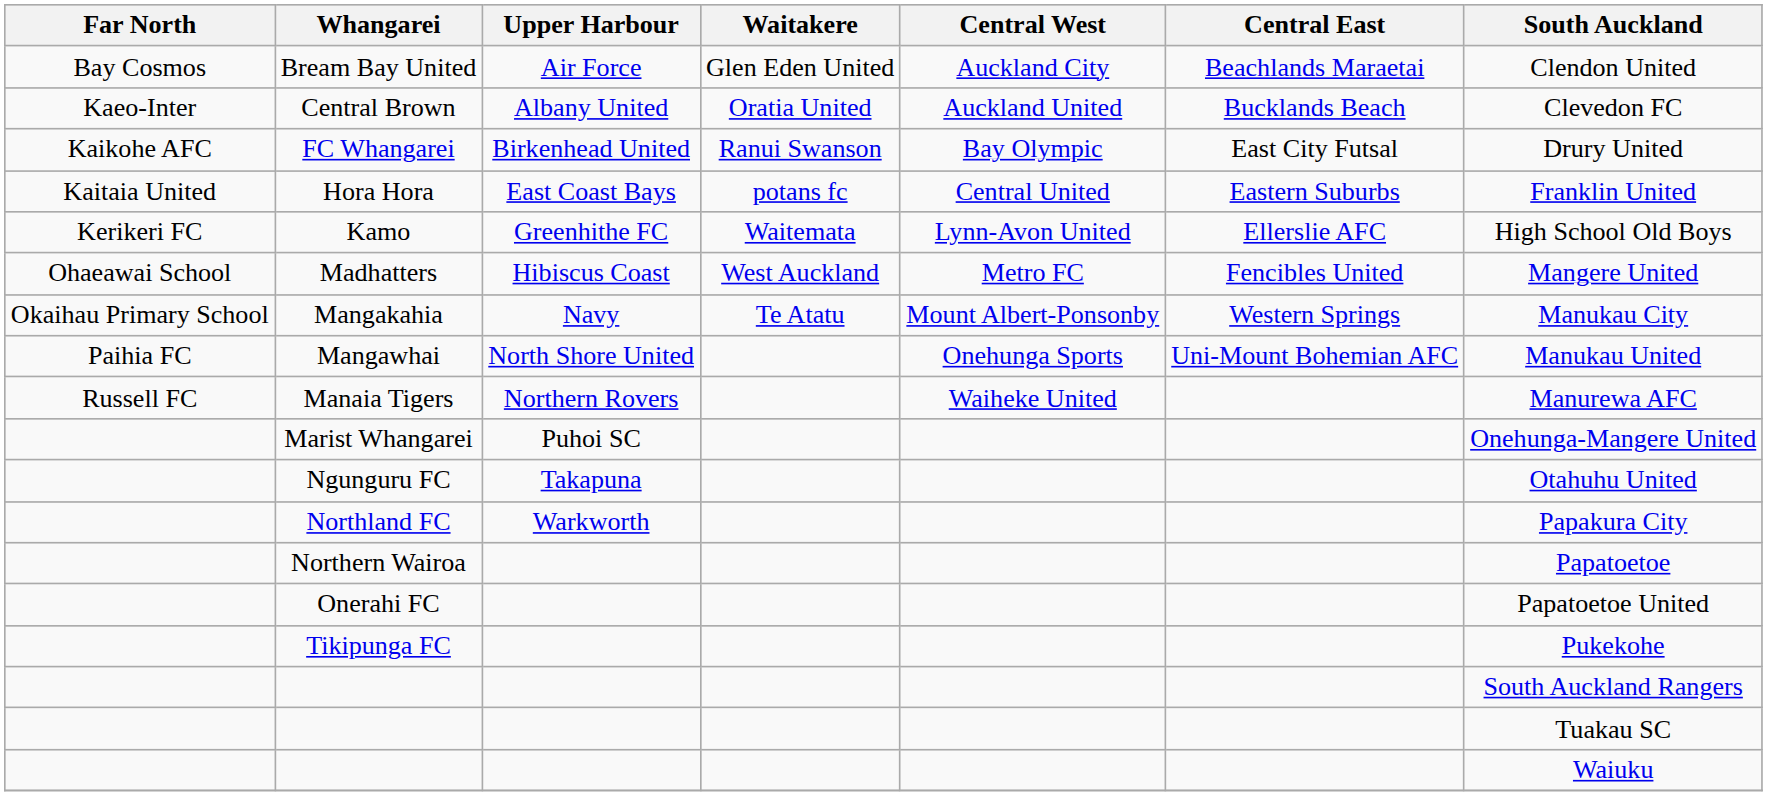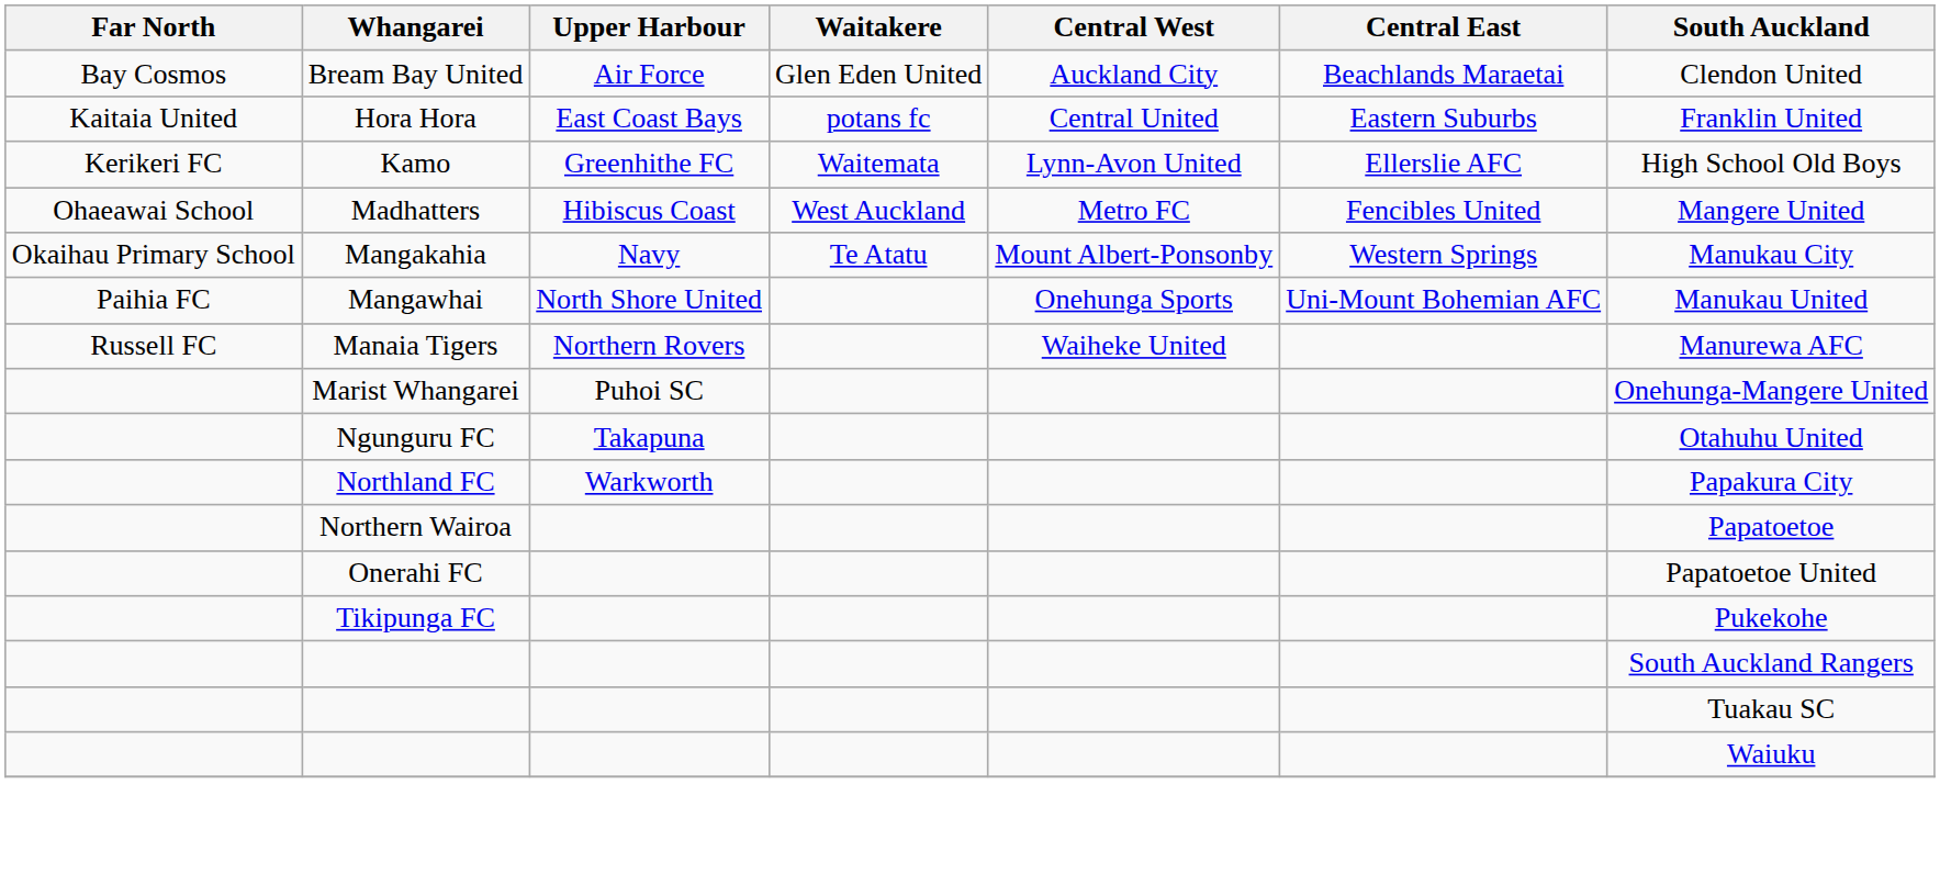 <table class="wikitable" style="text-align: center">
 <tr>
 <th>Far North</th>
 <th>Whangarei</th>
 <th>Upper Harbour</th>
 <th>Waitakere</th>
 <th>Central West</th>
 <th>Central East</th>
 <th>South Auckland</th>
 </tr>
 <tr>
 <td>Bay Cosmos</td>
 <td>Bream Bay United</td>
 <td><a href='#'>Air Force</a></td>
 <td>Glen Eden United</td>
 <td><a href='#'>Auckland City</a></td>
 <td><a href='#'>Beachlands Maraetai</a></td>
 <td>Clendon United</td>
-</tr>
-<tr>
-<td>Kaeo-Inter</td>
-<td>Central Brown</td>
-<td><a href='#'>Albany United</a></td>
-<td><a href='#'>Oratia United</a></td>
-<td><a href='#'>Auckland United</a></td>
-<td><a href='#'>Bucklands Beach</a></td>
-<td>Clevedon FC</td>
-</tr>
-<tr>
-<td>Kaikohe AFC</td>
-<td><a href='#'>FC Whangarei</a></td>
-<td><a href='#'>Birkenhead United</a></td>
-<td><a href='#'>Ranui Swanson</a></td>
-<td><a href='#'>Bay Olympic</a></td>
-<td>East City Futsal</td>
-<td>Drury United</td>
 </tr>
 <tr>
 <td>Kaitaia United</td>
 <td>Hora Hora</td>
 <td><a href='#'>East Coast Bays</a></td>
 <td><a href='#'>potans fc</a></td>
 <td><a href='#'>Central United</a></td>
 <td><a href='#'>Eastern Suburbs</a></td>
 <td><a href='#'>Franklin United</a></td>
 </tr>
 <tr>
 <td>Kerikeri FC</td>
 <td>Kamo</td>
 <td><a href='#'>Greenhithe FC</a></td>
 <td><a href='#'>Waitemata</a></td>
 <td><a href='#'>Lynn-Avon United</a></td>
 <td><a href='#'>Ellerslie AFC</a></td>
 <td>High School Old Boys</td>
 </tr>
 <tr>
 <td>Ohaeawai School</td>
 <td>Madhatters</td>
 <td><a href='#'>Hibiscus Coast</a></td>
 <td><a href='#'>West Auckland</a></td>
 <td><a href='#'>Metro FC</a></td>
 <td><a href='#'>Fencibles United</a></td>
 <td><a href='#'>Mangere United</a></td>
 </tr>
 <tr>
 <td>Okaihau Primary School</td>
 <td>Mangakahia</td>
 <td><a href='#'>Navy</a></td>
 <td><a href='#'>Te Atatu</a></td>
 <td><a href='#'>Mount Albert-Ponsonby</a></td>
 <td><a href='#'>Western Springs</a></td>
 <td><a href='#'>Manukau City</a></td>
 </tr>
 <tr>
 <td>Paihia FC</td>
 <td>Mangawhai</td>
 <td><a href='#'>North Shore United</a></td>
 <td></td>
 <td><a href='#'>Onehunga Sports</a></td>
 <td><a href='#'>Uni-Mount Bohemian AFC</a></td>
 <td><a href='#'>Manukau United</a></td>
 </tr>
 <tr>
 <td>Russell FC</td>
 <td>Manaia Tigers</td>
 <td><a href='#'>Northern Rovers</a></td>
 <td></td>
 <td><a href='#'>Waiheke United</a></td>
 <td></td>
 <td><a href='#'>Manurewa AFC</a></td>
 </tr>
 <tr>
 <td></td>
 <td>Marist Whangarei</td>
 <td>Puhoi SC</td>
 <td></td>
 <td></td>
 <td></td>
 <td><a href='#'>Onehunga-Mangere United</a></td>
 </tr>
 <tr>
 <td></td>
 <td>Ngunguru FC</td>
 <td><a href='#'>Takapuna</a></td>
 <td></td>
 <td></td>
 <td></td>
 <td><a href='#'>Otahuhu United</a></td>
 </tr>
 <tr>
 <td></td>
 <td><a href='#'>Northland FC</a></td>
 <td><a href='#'>Warkworth</a></td>
 <td></td>
 <td></td>
 <td></td>
 <td><a href='#'>Papakura City</a></td>
 </tr>
 <tr>
 <td></td>
 <td>Northern Wairoa</td>
 <td></td>
 <td></td>
 <td></td>
 <td></td>
 <td><a href='#'>Papatoetoe</a></td>
 </tr>
 <tr>
 <td></td>
 <td>Onerahi FC</td>
 <td></td>
 <td></td>
 <td></td>
 <td></td>
 <td>Papatoetoe United</td>
 </tr>
 <tr>
 <td></td>
 <td><a href='#'>Tikipunga FC</a></td>
 <td></td>
 <td></td>
 <td></td>
 <td></td>
 <td><a href='#'>Pukekohe</a></td>
 </tr>
 <tr>
 <td></td>
 <td></td>
 <td></td>
 <td></td>
 <td></td>
 <td></td>
 <td><a href='#'>South Auckland Rangers</a></td>
 </tr>
 <tr>
 <td></td>
 <td></td>
 <td></td>
 <td></td>
 <td></td>
 <td></td>
 <td>Tuakau SC</td>
 </tr>
 <tr>
 <td></td>
 <td></td>
 <td></td>
 <td></td>
 <td></td>
 <td></td>
 <td><a href='#'>Waiuku</a></td>
 </tr>
 <tr>
 </tr>
 </table>
